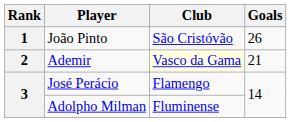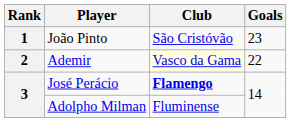 <table class="wikitable">
 <tr>
 <th>Rank</th>
 <th>Player</th>
 <th>Club</th>
 <th>Goals</th>
 </tr>
 <tr>
 <th>1</th>
 <td>João Pinto</td>
 <td><a href='#'>São Cristóvão</a></td>
-<td>26</td>
+<td>23</td>
 </tr>
 <tr>
 <th>2</th>
 <td><a href='#'>Ademir</a></td>
 <td style="background: lightyellow;"><a href='#'>Vasco da Gama</a></td>
-<td>21</td>
+<td>22</td>
 </tr>
 <tr>
 <th rowspan="2">3</th>
 <td><a href='#'>José Perácio</a></td>
-<td><a href='#'>Flamengo</a></td>
+<td><strong><a href='#'>Flamengo</a></strong></td>
 <td rowspan="2">14</td>
 </tr>
 <tr>
 <td><a href='#'>Adolpho Milman</a></td>
 <td><a href='#'>Fluminense</a></td>
 </tr>
 </table>
